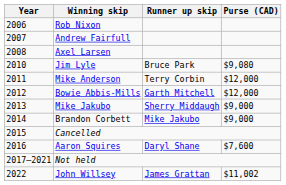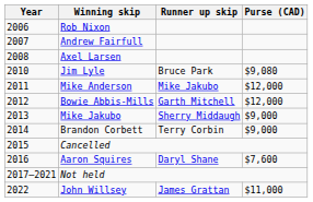 <table class="wikitable">
 <tr>
 <th>Year</th>
 <th>Winning skip</th>
 <th>Runner up skip</th>
 <th>Purse (CAD)</th>
 </tr>
 <tr>
 <td>2006</td>
 <td> <a href='#'>Rob Nixon</a></td>
 <td></td>
 <td></td>
 </tr>
 <tr>
 <td>2007</td>
 <td> <a href='#'>Andrew Fairfull</a></td>
 <td></td>
 <td></td>
 </tr>
 <tr>
 <td>2008</td>
 <td> <a href='#'>Axel Larsen</a></td>
 <td></td>
 <td></td>
 </tr>
 <tr>
 <td>2010</td>
 <td> <a href='#'>Jim Lyle</a></td>
 <td> Bruce Park</td>
 <td>$9,080</td>
 </tr>
 <tr>
 <td>2011</td>
 <td> <a href='#'>Mike Anderson</a></td>
-<td> Terry Corbin</td>
+<td> <a href='#'>Mike Jakubo</a></td>
 <td>$12,000</td>
 </tr>
 <tr>
 <td>2012</td>
 <td> <a href='#'>Bowie Abbis-Mills</a></td>
 <td> <a href='#'>Garth Mitchell</a></td>
 <td>$12,000</td>
 </tr>
 <tr>
 <td>2013</td>
 <td> <a href='#'>Mike Jakubo</a></td>
 <td> <a href='#'>Sherry Middaugh</a></td>
 <td>$9,000</td>
 </tr>
 <tr>
 <td>2014</td>
 <td> Brandon Corbett</td>
-<td> <a href='#'>Mike Jakubo</a></td>
+<td> Terry Corbin</td>
 <td>$9,000</td>
 </tr>
 <tr>
 <td>2015</td>
 <td colspan="3"><em>Cancelled</em></td>
 </tr>
 <tr>
 <td>2016</td>
 <td> <a href='#'>Aaron Squires</a></td>
 <td> <a href='#'>Daryl Shane</a></td>
 <td>$7,600</td>
 </tr>
 <tr>
 <td>2017–2021</td>
 <td colspan="3"><em>Not held</em></td>
 </tr>
 <tr>
 <td>2022</td>
 <td> <a href='#'>John Willsey</a></td>
 <td> <a href='#'>James Grattan</a></td>
-<td>$11,002</td>
+<td>$11,000</td>
 </tr>
 </table>
